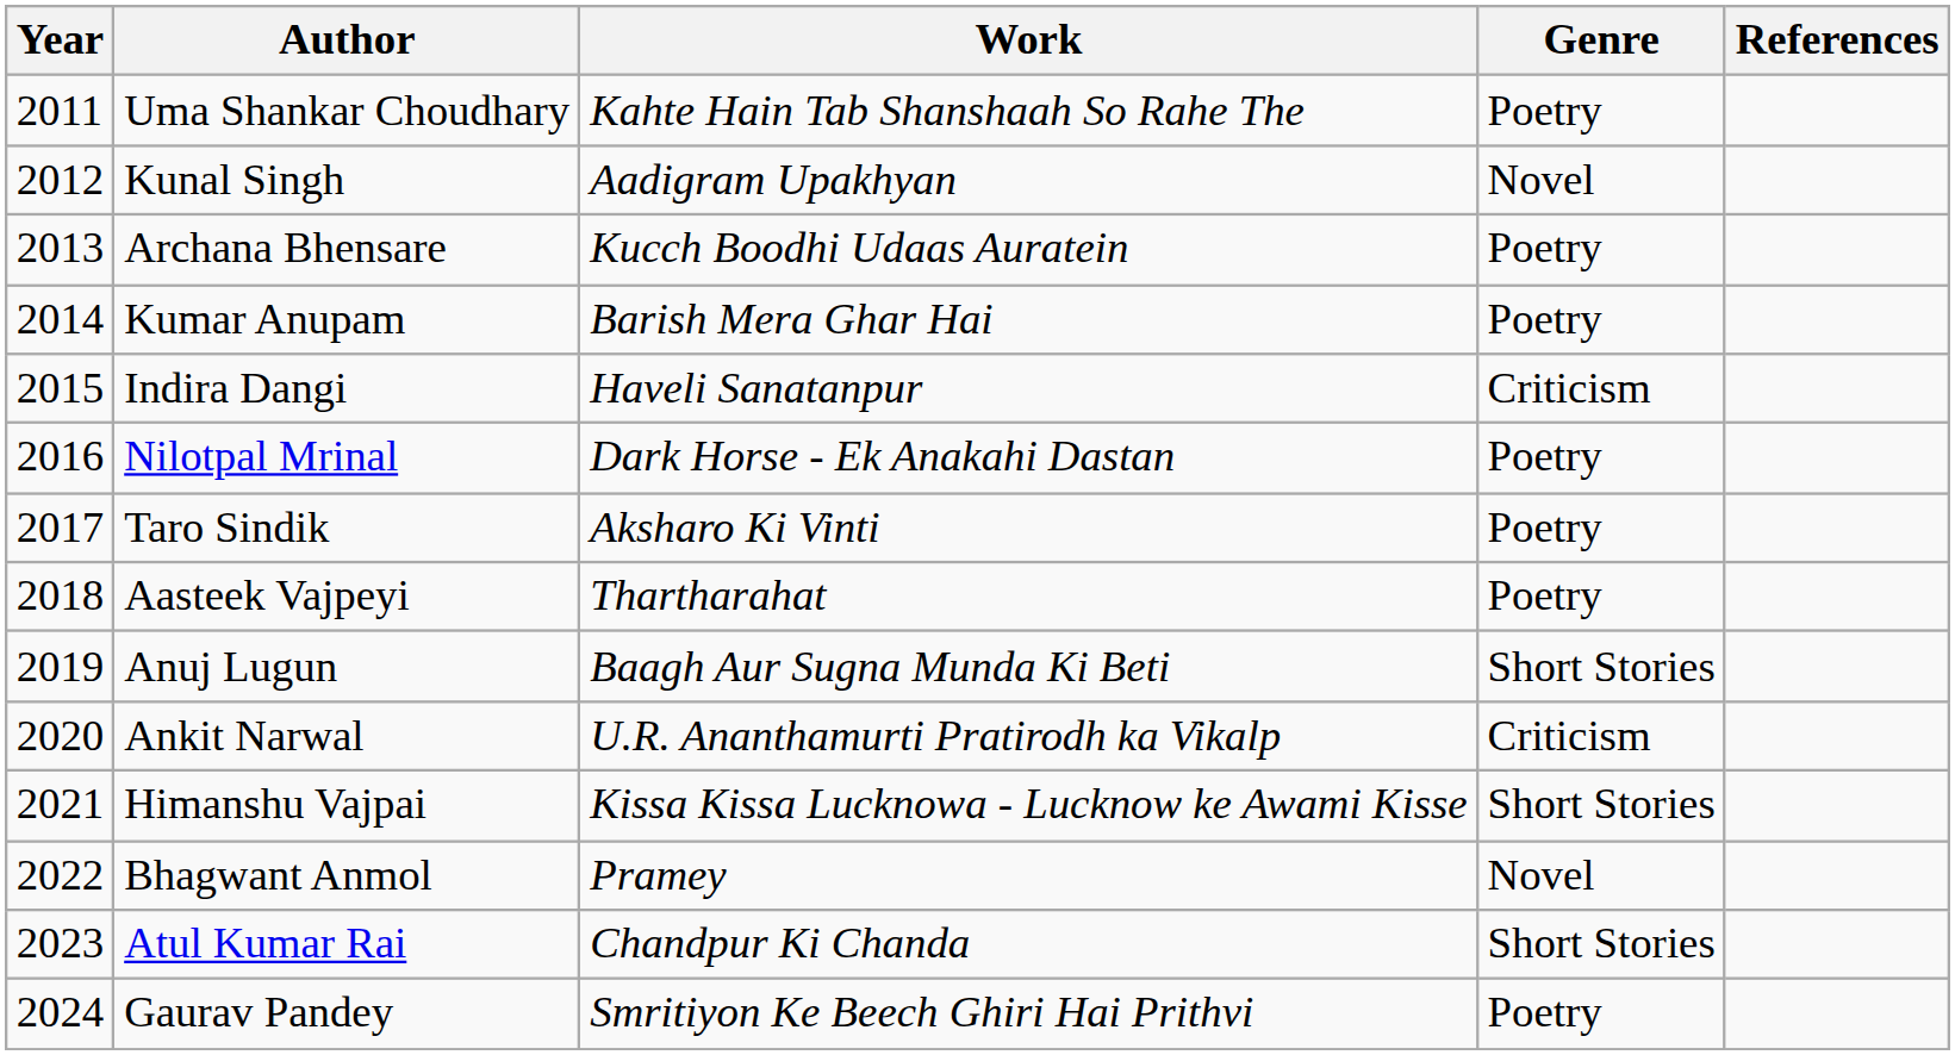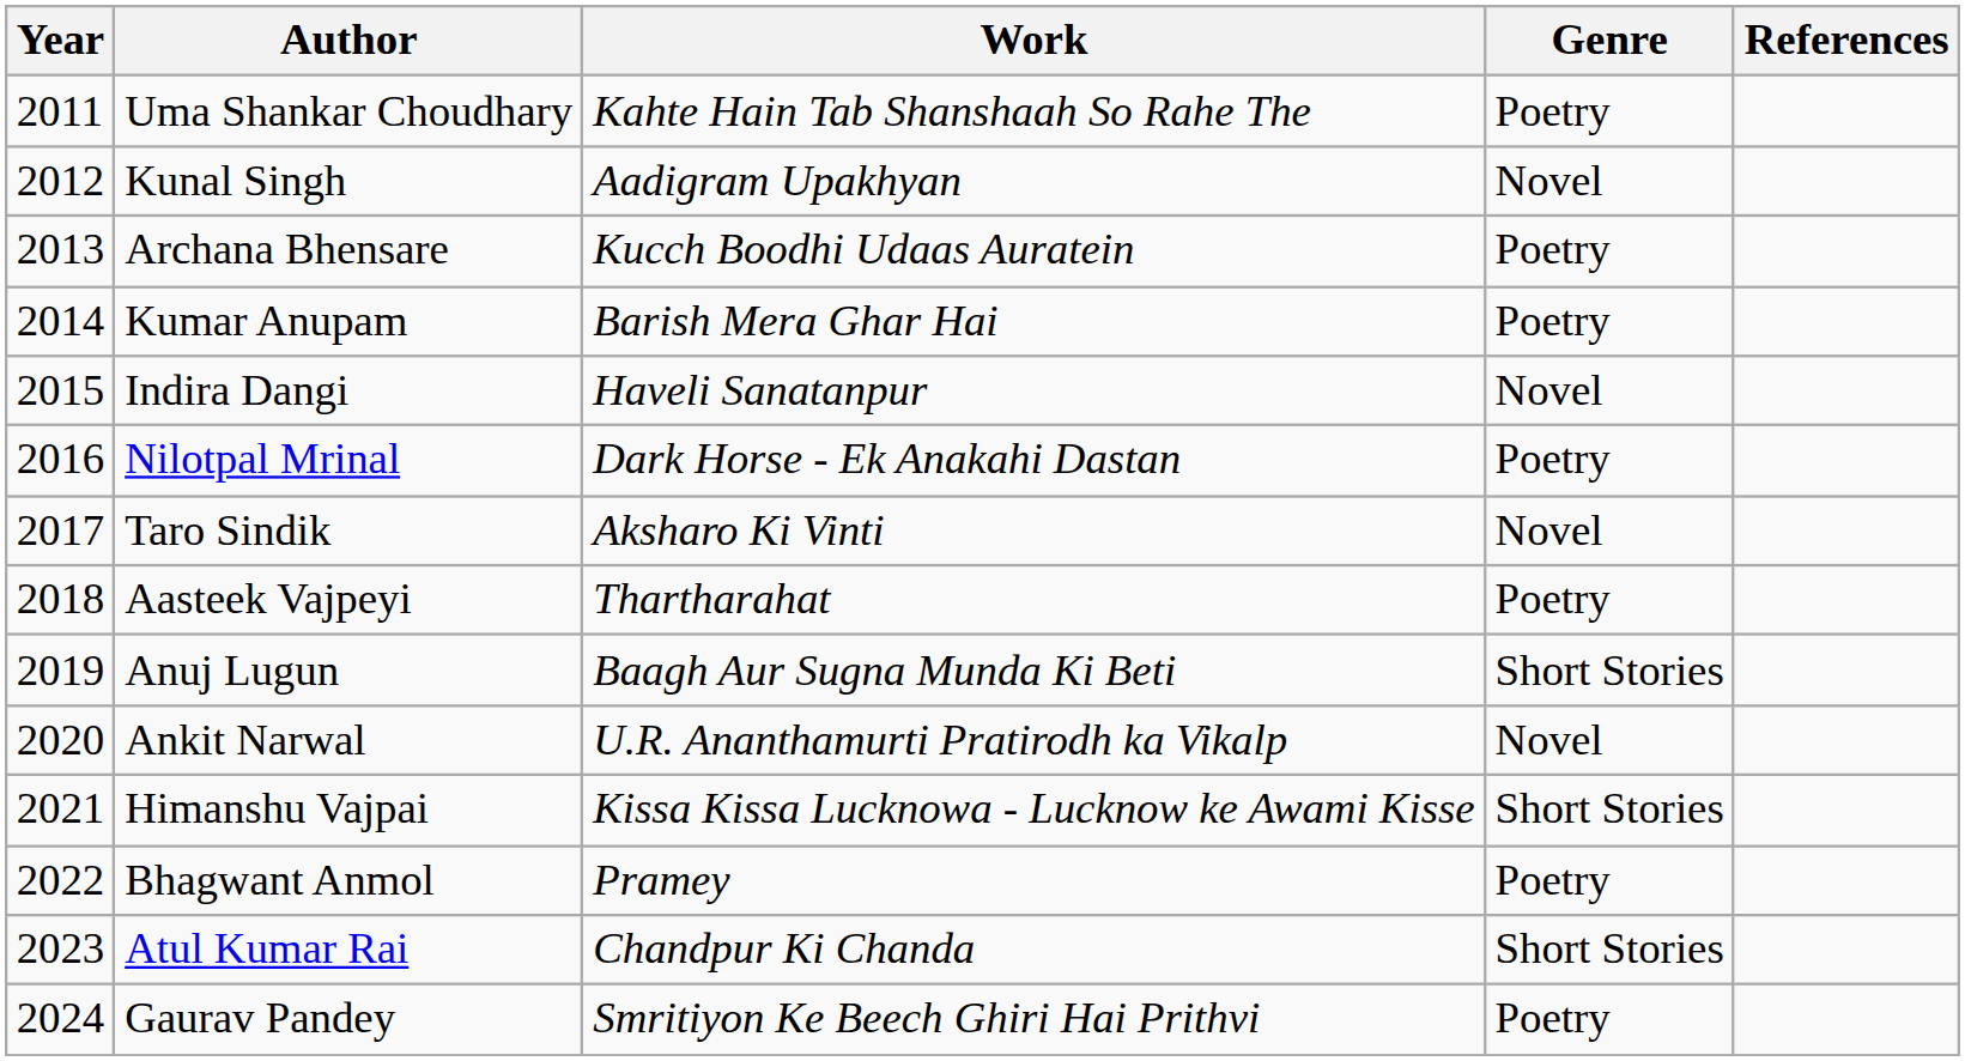 <table class="wikitable">
 <tr>
 <th>Year</th>
 <th>Author</th>
 <th>Work</th>
 <th>Genre</th>
 <th class=unsortable>References</th>
 </tr>
 <tr>
 <td>2011</td>
 <td>Uma Shankar Choudhary</td>
 <td><em>Kahte Hain Tab Shanshaah So Rahe The</em></td>
 <td>Poetry</td>
 <td></td>
 </tr>
 <tr>
 <td>2012</td>
 <td>Kunal Singh</td>
 <td><em>Aadigram Upakhyan</em></td>
 <td>Novel</td>
 <td></td>
 </tr>
 <tr>
 <td>2013</td>
 <td>Archana Bhensare</td>
 <td><em>Kucch Boodhi Udaas Auratein</em></td>
 <td>Poetry</td>
 <td></td>
 </tr>
 <tr>
 <td>2014</td>
 <td>Kumar Anupam</td>
 <td><em>Barish Mera Ghar Hai</em></td>
 <td>Poetry</td>
 <td></td>
 </tr>
 <tr>
 <td>2015</td>
 <td>Indira Dangi</td>
 <td><em>Haveli Sanatanpur</em></td>
-<td>Criticism</td>
+<td>Novel</td>
 <td></td>
 </tr>
 <tr>
 <td>2016</td>
 <td><a href='#'>Nilotpal Mrinal</a></td>
 <td><em>Dark Horse - Ek Anakahi Dastan</em></td>
 <td>Poetry</td>
 <td></td>
 </tr>
 <tr>
 <td>2017</td>
 <td>Taro Sindik</td>
 <td><em>Aksharo Ki Vinti</em></td>
-<td>Poetry</td>
+<td>Novel</td>
 <td></td>
 </tr>
 <tr>
 <td>2018</td>
 <td>Aasteek Vajpeyi</td>
 <td><em>Thartharahat</em></td>
 <td>Poetry</td>
 <td></td>
 </tr>
 <tr>
 <td>2019</td>
 <td>Anuj Lugun</td>
 <td><em>Baagh Aur Sugna Munda Ki Beti</em></td>
 <td>Short Stories</td>
 <td></td>
 </tr>
 <tr>
 <td>2020</td>
 <td>Ankit Narwal</td>
 <td><em>U.R. Ananthamurti Pratirodh ka Vikalp</em></td>
-<td>Criticism</td>
+<td>Novel</td>
 <td></td>
 </tr>
 <tr>
 <td>2021</td>
 <td>Himanshu Vajpai</td>
 <td><em>Kissa Kissa Lucknowa - Lucknow ke Awami Kisse</em></td>
 <td>Short Stories</td>
 <td></td>
 </tr>
 <tr>
 <td>2022</td>
 <td>Bhagwant Anmol</td>
 <td><em>Pramey</em></td>
-<td>Novel</td>
+<td>Poetry</td>
 <td></td>
 </tr>
 <tr>
 <td>2023</td>
 <td><a href='#'>Atul Kumar Rai</a></td>
 <td><em>Chandpur Ki Chanda</em></td>
 <td>Short Stories</td>
 <td></td>
 </tr>
 <tr>
 <td>2024</td>
 <td>Gaurav Pandey</td>
 <td><em>Smritiyon Ke Beech Ghiri Hai Prithvi</em></td>
 <td>Poetry</td>
 <td></td>
 </tr>
 <tr>
 </tr>
 </table>
